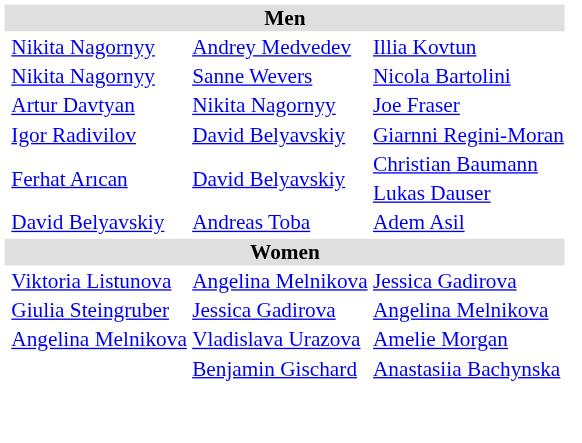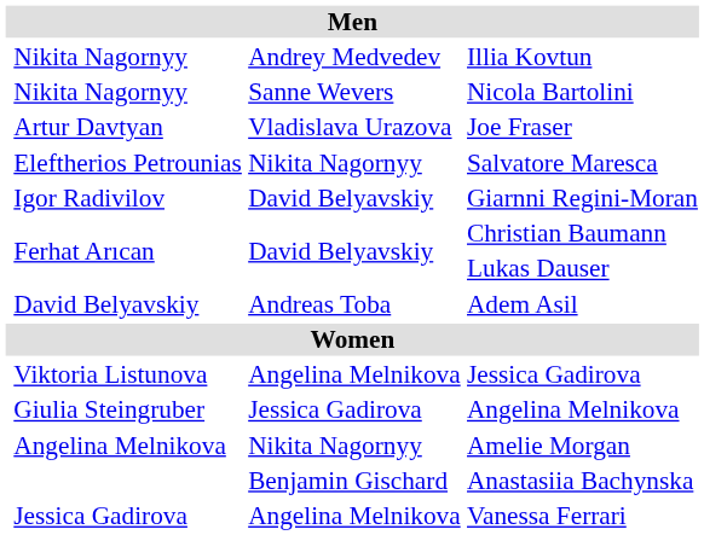 <table>
 <tr bgcolor="DFDFDF">
 <td colspan="4" align="center"><strong>Men</strong></td>
 </tr>
 <tr>
 <td><br></td>
 <td> <a href='#'>Nikita Nagornyy</a></td>
 <td> <a href='#'>Andrey Medvedev</a></td>
 <td> <a href='#'>Illia Kovtun</a></td>
 </tr>
 <tr>
 <td><br></td>
 <td> <a href='#'>Nikita Nagornyy</a></td>
 <td> <a href='#'>Sanne Wevers</a></td>
 <td> <a href='#'>Nicola Bartolini</a></td>
 </tr>
 <tr>
 <td><br></td>
 <td> <a href='#'>Artur Davtyan</a></td>
+<td> <a href='#'>Vladislava Urazova</a></td>
+<td> <a href='#'>Joe Fraser</a></td>
+</tr>
+<tr>
+<td><br></td>
+<td> <a href='#'>Eleftherios Petrounias</a></td>
 <td> <a href='#'>Nikita Nagornyy</a></td>
-<td> <a href='#'>Joe Fraser</a></td>
+<td> <a href='#'>Salvatore Maresca</a></td>
 </tr>
 <tr>
 <td><br></td>
 <td> <a href='#'>Igor Radivilov</a></td>
 <td> <a href='#'>David Belyavskiy</a></td>
 <td> <a href='#'>Giarnni Regini-Moran</a></td>
 </tr>
 <tr>
 <td rowspan=2><br></td>
 <td rowspan=2> <a href='#'>Ferhat Arıcan</a></td>
 <td rowspan=2> <a href='#'>David Belyavskiy</a></td>
 <td> <a href='#'>Christian Baumann</a></td>
 </tr>
 <tr>
 <td> <a href='#'>Lukas Dauser</a></td>
 </tr>
 <tr>
 <td><br></td>
 <td> <a href='#'>David Belyavskiy</a></td>
 <td> <a href='#'>Andreas Toba</a></td>
 <td> <a href='#'>Adem Asil</a></td>
 </tr>
 <tr bgcolor="DFDFDF">
 <td colspan="4" align="center"><strong>Women</strong></td>
 </tr>
 <tr>
 <td><br></td>
 <td> <a href='#'>Viktoria Listunova</a></td>
 <td> <a href='#'>Angelina Melnikova</a></td>
 <td> <a href='#'>Jessica Gadirova</a></td>
 </tr>
 <tr>
 <td><br></td>
 <td> <a href='#'>Giulia Steingruber</a></td>
 <td> <a href='#'>Jessica Gadirova</a></td>
 <td> <a href='#'>Angelina Melnikova</a></td>
 </tr>
 <tr>
 <td><br></td>
 <td> <a href='#'>Angelina Melnikova</a></td>
-<td> <a href='#'>Vladislava Urazova</a></td>
+<td> <a href='#'>Nikita Nagornyy</a></td>
 <td> <a href='#'>Amelie Morgan</a></td>
 </tr>
 <tr>
 <td><br></td>
 <td></td>
 <td> <a href='#'>Benjamin Gischard</a></td>
 <td> <a href='#'>Anastasiia Bachynska</a></td>
 </tr>
+<tr>
+<td><br></td>
+<td> <a href='#'>Jessica Gadirova</a></td>
+<td> <a href='#'>Angelina Melnikova</a></td>
+<td> <a href='#'>Vanessa Ferrari</a></td>
+</tr>
 </table>
